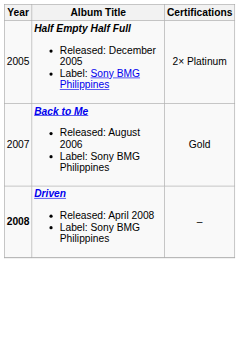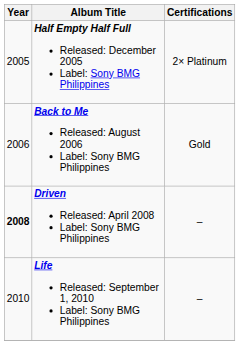 <table class="wikitable">
 <tr>
 <th align="center">Year</th>
 <th align="center" width="200">Album Title</th>
 <th align="center">Certifications</th>
 </tr>
 <tr>
 <td align="center">2005</td>
 <td align="left"><strong><em>Half Empty Half Full</em></strong><br><ul><li>Released: December 2005</li><li>Label: <a href='#'>Sony BMG Philippines</a></li></ul></td>
 <td align="center">2× Platinum</td>
 </tr>
 <tr>
-<td align="center">2007</td>
+<td align="center">2006</td>
 <td align="left"><strong><em><a href='#'>Back to Me</a></em></strong><br><ul><li>Released: August 2006</li><li>Label: Sony BMG Philippines</li></ul></td>
 <td align="center">Gold</td>
 </tr>
 <tr>
 <td align="center"><strong>2008</strong></td>
 <td align="left"><strong><em><a href='#'>Driven</a></em></strong><br><ul><li>Released: April 2008</li><li>Label: Sony BMG Philippines</li></ul></td>
 <td align="center">–</td>
 </tr>
 <tr>
+<td align="center">2010</td>
+<td align="left"><strong><em><a href='#'>Life</a></em></strong><br><ul><li>Released: September 1, 2010</li><li>Label: Sony BMG Philippines</li></ul></td>
+<td align="center">–</td>
+</tr>
+<tr>
 </tr>
 </table>
